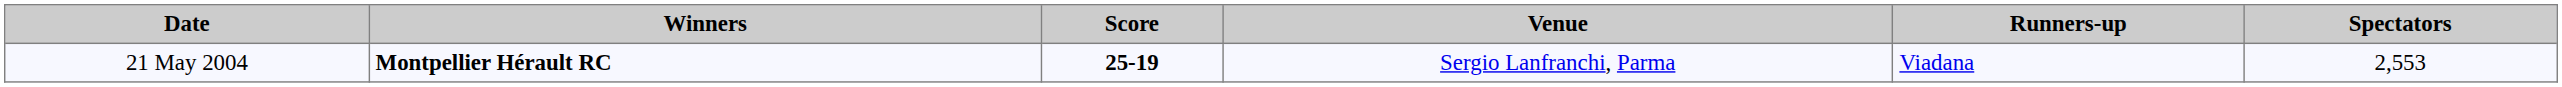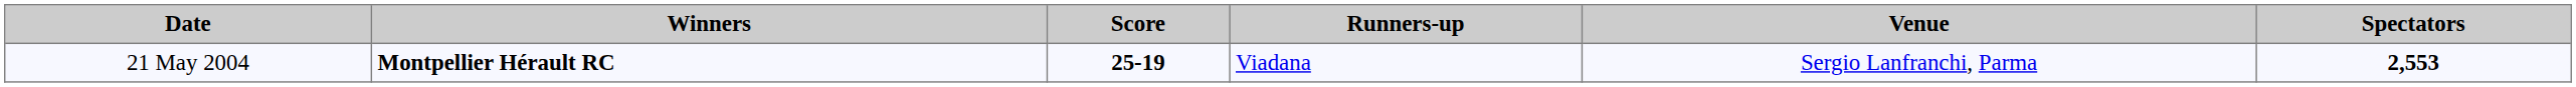 <table bgcolor="#f7f8ff" cellpadding="4" width="90%" cellspacing="0" border="1" style="font-size: 100%; border: grey solid 1px; border-collapse: collapse;">
 <tr bgcolor="#CCCCCC">
 <td align=center><strong>Date</strong></td>
 <td align=center><strong>Winners</strong></td>
 <td align=center><strong>Score</strong></td>
+<td align=center><strong>Runners-up</strong></td>
 <td align=center><strong>Venue</strong></td>
-<td align=center><strong>Runners-up</strong></td>
 <td align=center><strong>Spectators</strong></td>
 </tr>
 <tr>
 <td align=center>21 May 2004</td>
 <td> <strong>Montpellier Hérault RC</strong></td>
 <td align=center><strong>25-19</strong></td>
+<td> <a href='#'>Viadana</a></td>
 <td align=center><a href='#'>Sergio Lanfranchi</a>, <a href='#'>Parma</a></td>
-<td> <a href='#'>Viadana</a></td>
-<td align=center>2,553</td>
+<td align=center><strong>2,553</strong></td>
 </tr>
 </table>
